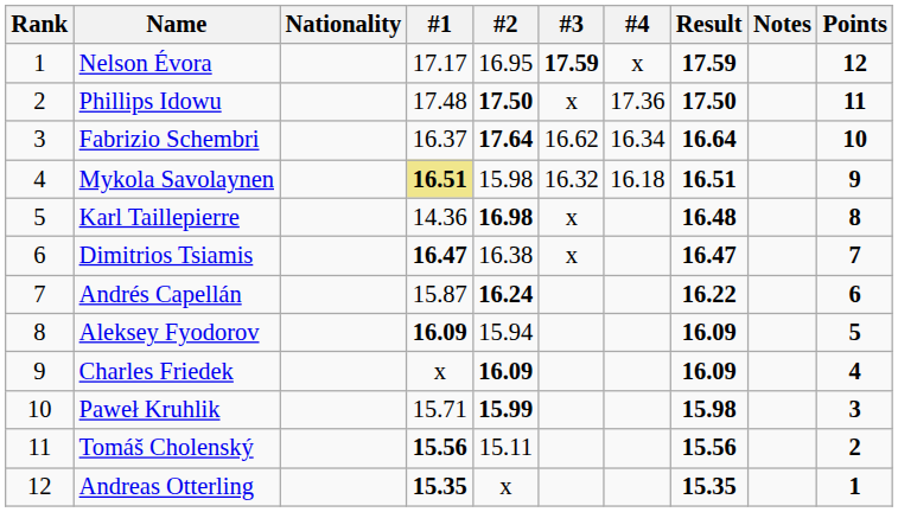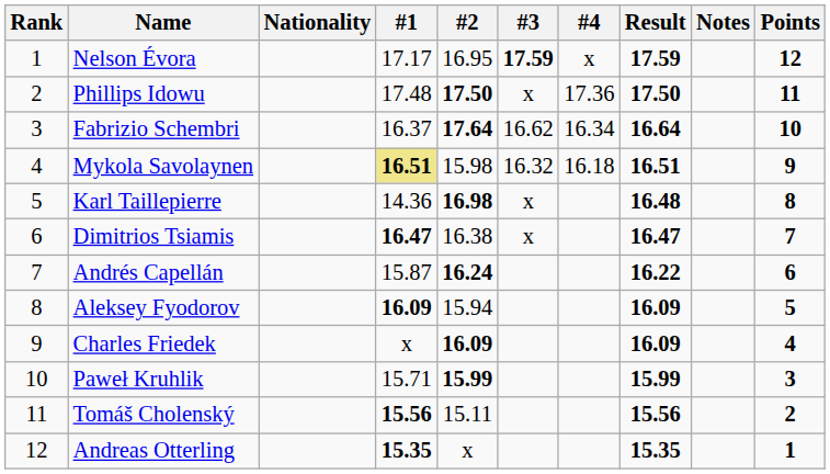 <table class="wikitable sortable" style="text-align:center">
 <tr>
 <th>Rank</th>
 <th>Name</th>
 <th>Nationality</th>
 <th>#1</th>
 <th>#2</th>
 <th>#3</th>
 <th>#4</th>
 <th>Result</th>
 <th>Notes</th>
 <th>Points</th>
 </tr>
 <tr>
 <td>1</td>
 <td align=left><a href='#'>Nelson Évora</a></td>
 <td align=left></td>
 <td>17.17</td>
 <td>16.95</td>
 <td><strong>17.59</strong></td>
 <td>x</td>
 <td><strong>17.59</strong></td>
 <td></td>
 <td><strong>12</strong></td>
 </tr>
 <tr>
 <td>2</td>
 <td align=left><a href='#'>Phillips Idowu</a></td>
 <td align=left></td>
 <td>17.48</td>
 <td><strong>17.50</strong></td>
 <td>x</td>
 <td>17.36</td>
 <td><strong>17.50</strong></td>
 <td></td>
 <td><strong>11</strong></td>
 </tr>
 <tr>
 <td>3</td>
 <td align=left><a href='#'>Fabrizio Schembri</a></td>
 <td align=left></td>
 <td>16.37</td>
 <td><strong>17.64</strong></td>
 <td>16.62</td>
 <td>16.34</td>
 <td><strong>16.64</strong></td>
 <td></td>
 <td><strong>10</strong></td>
 </tr>
 <tr>
 <td>4</td>
 <td align=left><a href='#'>Mykola Savolaynen</a></td>
 <td align=left></td>
 <td style="background: khaki;"><strong>16.51</strong></td>
 <td>15.98</td>
 <td>16.32</td>
 <td>16.18</td>
 <td><strong>16.51</strong></td>
 <td></td>
 <td><strong>9</strong></td>
 </tr>
 <tr>
 <td>5</td>
 <td align=left><a href='#'>Karl Taillepierre</a></td>
 <td align=left></td>
 <td>14.36</td>
 <td><strong>16.98</strong></td>
 <td>x</td>
 <td></td>
 <td><strong>16.48</strong></td>
 <td></td>
 <td><strong>8</strong></td>
 </tr>
 <tr>
 <td>6</td>
 <td align=left><a href='#'>Dimitrios Tsiamis</a></td>
 <td align=left></td>
 <td><strong>16.47</strong></td>
 <td>16.38</td>
 <td>x</td>
 <td></td>
 <td><strong>16.47</strong></td>
 <td></td>
 <td><strong>7</strong></td>
 </tr>
 <tr>
 <td>7</td>
 <td align=left><a href='#'>Andrés Capellán</a></td>
 <td align=left></td>
 <td>15.87</td>
 <td><strong>16.24</strong></td>
 <td></td>
 <td></td>
 <td><strong>16.22</strong></td>
 <td></td>
 <td><strong>6</strong></td>
 </tr>
 <tr>
 <td>8</td>
 <td align=left><a href='#'>Aleksey Fyodorov</a></td>
 <td align=left></td>
 <td><strong>16.09</strong></td>
 <td>15.94</td>
 <td></td>
 <td></td>
 <td><strong>16.09</strong></td>
 <td></td>
 <td><strong>5</strong></td>
 </tr>
 <tr>
 <td>9</td>
 <td align=left><a href='#'>Charles Friedek</a></td>
 <td align=left></td>
 <td>x</td>
 <td><strong>16.09</strong></td>
 <td></td>
 <td></td>
 <td><strong>16.09</strong></td>
 <td></td>
 <td><strong>4</strong></td>
 </tr>
 <tr>
 <td>10</td>
 <td align=left><a href='#'>Paweł Kruhlik</a></td>
 <td align=left></td>
 <td>15.71</td>
 <td><strong>15.99</strong></td>
 <td></td>
 <td></td>
-<td><strong>15.98</strong></td>
+<td><strong>15.99</strong></td>
 <td></td>
 <td><strong>3</strong></td>
 </tr>
 <tr>
 <td>11</td>
 <td align=left><a href='#'>Tomáš Cholenský</a></td>
 <td align=left></td>
 <td><strong>15.56</strong></td>
 <td>15.11</td>
 <td></td>
 <td></td>
 <td><strong>15.56</strong></td>
 <td></td>
 <td><strong>2</strong></td>
 </tr>
 <tr>
 <td>12</td>
 <td align=left><a href='#'>Andreas Otterling</a></td>
 <td align=left></td>
 <td><strong>15.35</strong></td>
 <td>x</td>
 <td></td>
 <td></td>
 <td><strong>15.35</strong></td>
 <td></td>
 <td><strong>1</strong></td>
 </tr>
 </table>
